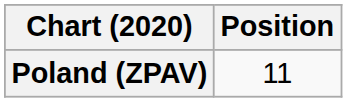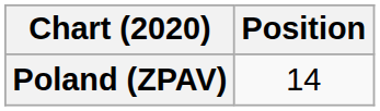 <table class="wikitable plainrowheaders" style="text-align:center">
 <tr>
 <th scope="col">Chart (2020)</th>
 <th scope="col">Position</th>
 </tr>
 <tr>
 <th scope="row">Poland (ZPAV)</th>
-<td>11</td>
+<td>14</td>
 </tr>
 </table>
